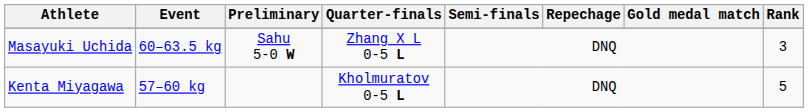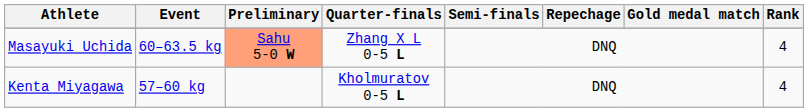 <table class="wikitable" style="font-size:90%">
 <tr>
 <th>Athlete</th>
 <th>Event</th>
 <th>Preliminary</th>
 <th>Quarter-finals</th>
 <th>Semi-finals</th>
 <th>Repechage</th>
 <th>Gold medal match</th>
 <th>Rank</th>
 </tr>
 <tr style="font-size:95%">
 </tr>
 <tr align=center>
 <td align=left><a href='#'>Masayuki Uchida</a></td>
 <td align=left><a href='#'>60–63.5 kg</a></td>
-<td> <a href='#'>Sahu</a><br>5-0 <strong>W</strong></td>
+<td style="background: lightsalmon;"> <a href='#'>Sahu</a><br>5-0 <strong>W</strong></td>
 <td> <a href='#'>Zhang X L</a><br>0-5 <strong>L</strong></td>
 <td colspan=3>DNQ</td>
-<td>3</td>
+<td>4</td>
 </tr>
 <tr align=center>
 <td align=left><a href='#'>Kenta Miyagawa</a></td>
 <td align=left><a href='#'>57–60 kg</a></td>
 <td></td>
 <td> <a href='#'>Kholmuratov</a><br>0-5 <strong>L</strong></td>
 <td colspan=3>DNQ</td>
-<td>5</td>
+<td>4</td>
 </tr>
 </table>
